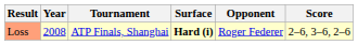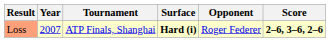 <table class="sortable wikitable">
 <tr>
 <th>Result</th>
 <th>Year</th>
 <th>Tournament</th>
 <th>Surface</th>
 <th>Opponent</th>
 <th class=unsortable>Score</th>
 </tr>
 <tr bgcolor=ffffcc>
 <td bgcolor=FFA07A>Loss</td>
-<td><a href='#'>2008</a></td>
+<td><a href='#'>2007</a></td>
 <td><a href='#'>ATP Finals, Shanghai</a></td>
 <td><strong>Hard (i)</strong></td>
 <td> <a href='#'>Roger Federer</a></td>
-<td>2–6, 3–6, 2–6</td>
+<td><strong>2–6, 3–6, 2–6</strong></td>
 </tr>
 </table>
